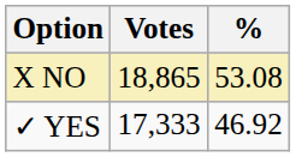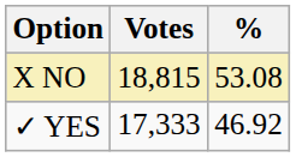 <table class="wikitable">
 <tr>
 <th>Option</th>
 <th>Votes</th>
 <th>%</th>
 </tr>
 <tr>
 <td style=background:#f8f1bd>X NO</td>
-<td style=background:#f8f1bd>18,865</td>
+<td style=background:#f8f1bd>18,815</td>
 <td style=background:#f8f1bd>53.08</td>
 </tr>
 <tr>
 <td>✓ YES</td>
 <td>17,333</td>
 <td>46.92</td>
 </tr>
 </table>
